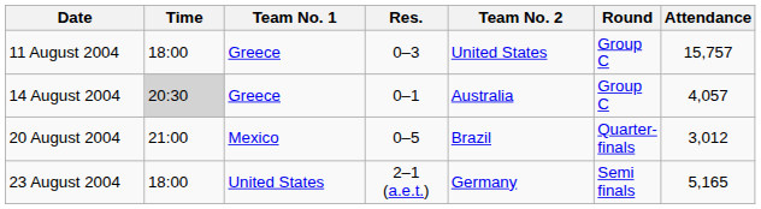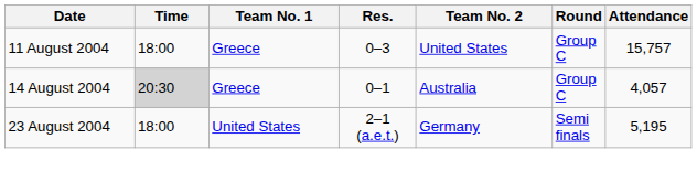 <table class="wikitable" style="text-align:left; width:85%;">
 <tr>
 <th>Date</th>
 <th>Time</th>
 <th>Team No. 1</th>
 <th>Res.</th>
 <th>Team No. 2</th>
 <th>Round</th>
 <th>Attendance</th>
 </tr>
 <tr>
 <td style="width:200px;">11 August 2004</td>
 <td style="width:100px;">18:00</td>
 <td style="width:200px;"> <a href='#'>Greece</a></td>
 <td style="text-align:center; width: 100px;">0–3</td>
 <td style="width:200px;"> <a href='#'>United States</a></td>
 <td><a href='#'>Group C</a></td>
 <td style="text-align:center;">15,757</td>
 </tr>
 <tr>
 <td>14 August 2004</td>
 <td style="background: lightgrey;">20:30</td>
 <td> <a href='#'>Greece</a></td>
 <td style="text-align:center;">0–1</td>
 <td> <a href='#'>Australia</a></td>
 <td><a href='#'>Group C</a></td>
 <td style="text-align:center;">4,057</td>
 </tr>
 <tr>
-<td>20 August 2004</td>
-<td>21:00</td>
-<td> <a href='#'>Mexico</a></td>
-<td style="text-align:center;">0–5</td>
-<td> <a href='#'>Brazil</a></td>
-<td><a href='#'>Quarter-finals</a></td>
-<td style="text-align:center;">3,012</td>
-</tr>
-<tr>
 <td>23 August 2004</td>
 <td>18:00</td>
 <td> <a href='#'>United States</a></td>
 <td style="text-align:center;">2–1 (<a href='#'>a.e.t.</a>)</td>
 <td> <a href='#'>Germany</a></td>
 <td><a href='#'>Semi finals</a></td>
-<td style="text-align:center;">5,165</td>
+<td style="text-align:center;">5,195</td>
 </tr>
 </table>
